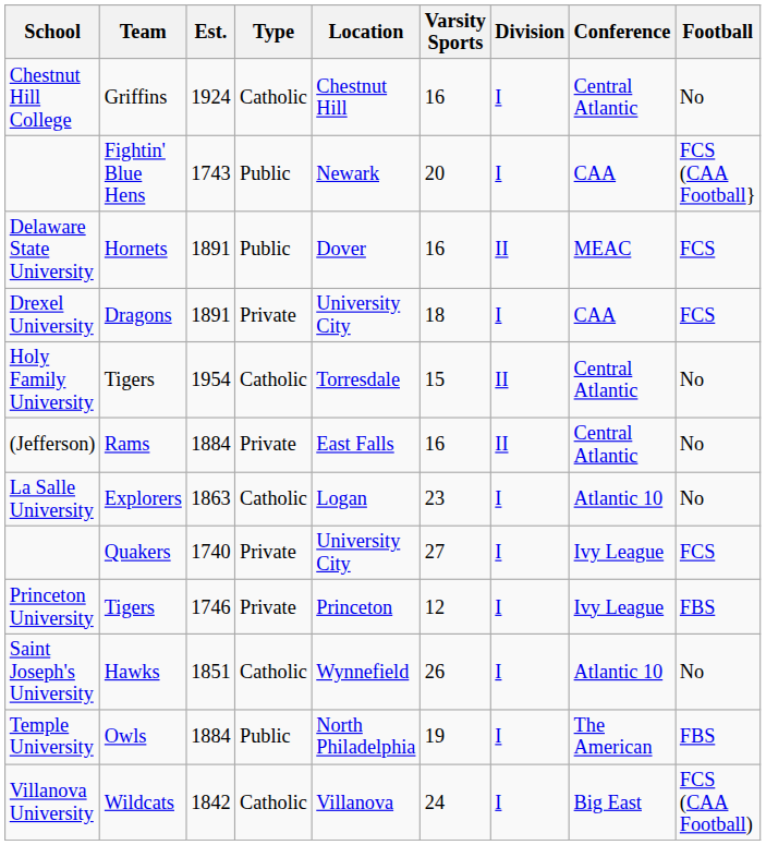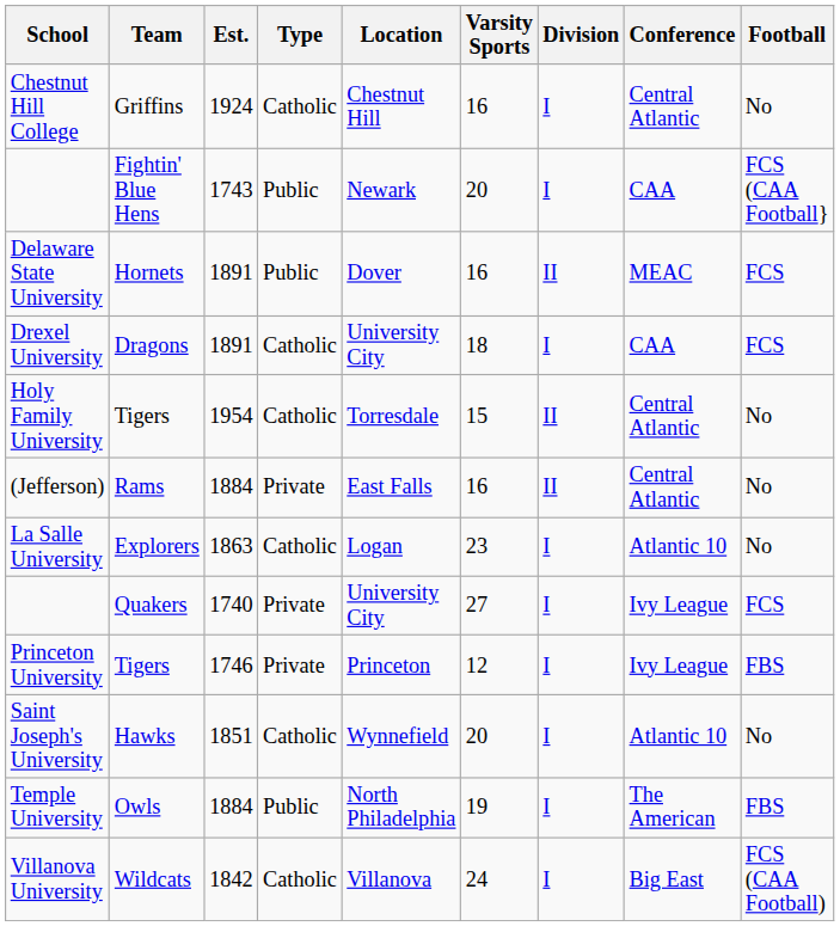 <table class="sortable wikitable">
 <tr>
 <th>School</th>
 <th>Team</th>
 <th>Est.</th>
 <th>Type</th>
 <th>Location</th>
 <th>Varsity Sports</th>
 <th>Division</th>
 <th>Conference</th>
 <th>Football</th>
 </tr>
 <tr>
 <td><a href='#'>Chestnut Hill College</a></td>
 <td>Griffins</td>
 <td>1924</td>
 <td>Catholic</td>
 <td><a href='#'>Chestnut Hill</a></td>
 <td>16</td>
 <td><a href='#'>I</a></td>
 <td><a href='#'>Central Atlantic</a></td>
 <td>No</td>
 </tr>
 <tr>
 <td></td>
 <td><a href='#'>Fightin' Blue Hens</a></td>
 <td>1743</td>
 <td>Public</td>
 <td><a href='#'>Newark</a></td>
 <td>20</td>
 <td><a href='#'>I</a></td>
 <td><a href='#'>CAA</a></td>
 <td><a href='#'>FCS</a> (<a href='#'>CAA Football</a>}</td>
 </tr>
 <tr>
 <td><a href='#'>Delaware State University</a></td>
 <td><a href='#'>Hornets</a></td>
 <td>1891</td>
 <td>Public</td>
 <td><a href='#'>Dover</a></td>
 <td>16</td>
 <td><a href='#'>II</a></td>
 <td><a href='#'>MEAC</a></td>
 <td><a href='#'>FCS</a></td>
 </tr>
 <tr>
 <td><a href='#'>Drexel University</a></td>
 <td><a href='#'>Dragons</a></td>
 <td>1891</td>
-<td>Private</td>
+<td>Catholic</td>
 <td><a href='#'>University City</a></td>
 <td>18</td>
 <td><a href='#'>I</a></td>
 <td><a href='#'>CAA</a></td>
 <td><a href='#'>FCS</a></td>
 </tr>
 <tr>
 <td><a href='#'>Holy Family University</a></td>
 <td>Tigers</td>
 <td>1954</td>
 <td>Catholic</td>
 <td><a href='#'>Torresdale</a></td>
 <td>15</td>
 <td><a href='#'>II</a></td>
 <td><a href='#'>Central Atlantic</a></td>
 <td>No</td>
 </tr>
 <tr>
 <td> (Jefferson)</td>
 <td><a href='#'>Rams</a></td>
 <td>1884</td>
 <td>Private</td>
 <td><a href='#'>East Falls</a></td>
 <td>16</td>
 <td><a href='#'>II</a></td>
 <td><a href='#'>Central Atlantic</a></td>
 <td>No</td>
 </tr>
 <tr>
 <td><a href='#'>La Salle University</a></td>
 <td><a href='#'>Explorers</a></td>
 <td>1863</td>
 <td>Catholic</td>
 <td><a href='#'>Logan</a></td>
 <td>23</td>
 <td><a href='#'>I</a></td>
 <td><a href='#'>Atlantic 10</a></td>
 <td>No</td>
 </tr>
 <tr>
 <td></td>
 <td><a href='#'>Quakers</a></td>
 <td>1740</td>
 <td>Private</td>
 <td><a href='#'>University City</a></td>
 <td>27</td>
 <td><a href='#'>I</a></td>
 <td><a href='#'>Ivy League</a></td>
 <td><a href='#'>FCS</a></td>
 </tr>
 <tr>
 <td><a href='#'>Princeton University</a></td>
 <td><a href='#'>Tigers</a></td>
 <td>1746</td>
 <td>Private</td>
 <td><a href='#'>Princeton</a></td>
 <td>12</td>
 <td><a href='#'>I</a></td>
 <td><a href='#'>Ivy League</a></td>
 <td><a href='#'>FBS</a></td>
 </tr>
 <tr>
 <td><a href='#'>Saint Joseph's University</a></td>
 <td><a href='#'>Hawks</a></td>
 <td>1851</td>
 <td>Catholic</td>
 <td><a href='#'>Wynnefield</a></td>
-<td>26</td>
+<td>20</td>
 <td><a href='#'>I</a></td>
 <td><a href='#'>Atlantic 10</a></td>
 <td>No</td>
 </tr>
 <tr>
 <td><a href='#'>Temple University</a></td>
 <td><a href='#'>Owls</a></td>
 <td>1884</td>
 <td>Public</td>
 <td><a href='#'>North Philadelphia</a></td>
 <td>19</td>
 <td><a href='#'>I</a></td>
 <td><a href='#'>The American</a></td>
 <td><a href='#'>FBS</a></td>
 </tr>
 <tr>
 <td><a href='#'>Villanova University</a></td>
 <td><a href='#'>Wildcats</a></td>
 <td>1842</td>
 <td>Catholic</td>
 <td><a href='#'>Villanova</a></td>
 <td>24</td>
 <td><a href='#'>I</a></td>
 <td><a href='#'>Big East</a></td>
 <td><a href='#'>FCS</a> (<a href='#'>CAA Football</a>)</td>
 </tr>
 </table>
